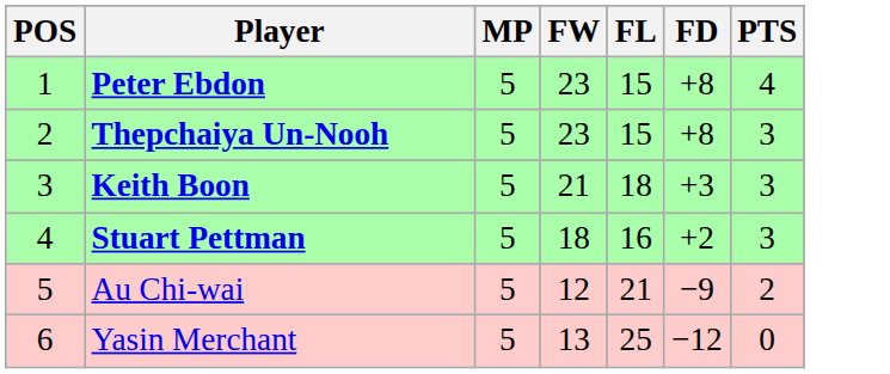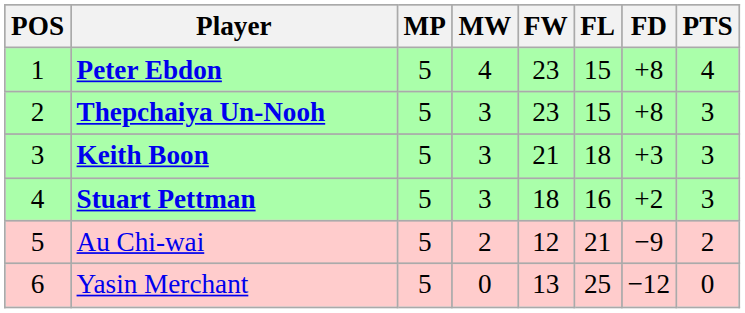 <table class="wikitable" style="text-align: center;">
 <tr>
 <th width=20>POS</th>
 <th width=185>Player</th>
 <th width=20>MP</th>
+<th width=20>MW</th>
 <th width=20>FW</th>
 <th width=20>FL</th>
 <th width=20>FD</th>
 <th width=20>PTS</th>
 </tr>
 <tr style="background:#aaffaa;">
 <td>1</td>
 <td style="text-align:left;"> <strong><a href='#'>Peter Ebdon</a></strong></td>
 <td>5</td>
+<td>4</td>
 <td>23</td>
 <td>15</td>
 <td>+8</td>
 <td>4</td>
 </tr>
 <tr style="background:#aaffaa;">
 <td>2</td>
 <td style="text-align:left;"> <strong><a href='#'>Thepchaiya Un-Nooh</a></strong></td>
 <td>5</td>
+<td>3</td>
 <td>23</td>
 <td>15</td>
 <td>+8</td>
 <td>3</td>
 </tr>
 <tr style="background:#aaffaa;">
 <td>3</td>
 <td style="text-align:left;"> <strong><a href='#'>Keith Boon</a></strong></td>
 <td>5</td>
+<td>3</td>
 <td>21</td>
 <td>18</td>
 <td>+3</td>
 <td>3</td>
 </tr>
 <tr style="background:#aaffaa;">
 <td>4</td>
 <td style="text-align:left;"> <strong><a href='#'>Stuart Pettman</a></strong></td>
 <td>5</td>
+<td>3</td>
 <td>18</td>
 <td>16</td>
 <td>+2</td>
 <td>3</td>
 </tr>
 <tr style="background:#fcc;">
 <td>5</td>
 <td style="text-align:left;"> <a href='#'>Au Chi-wai</a></td>
 <td>5</td>
+<td>2</td>
 <td>12</td>
 <td>21</td>
 <td>−9</td>
 <td>2</td>
 </tr>
 <tr style="background:#fcc;">
 <td>6</td>
 <td style="text-align:left;"> <a href='#'>Yasin Merchant</a></td>
 <td>5</td>
+<td>0</td>
 <td>13</td>
 <td>25</td>
 <td>−12</td>
 <td>0</td>
 </tr>
 </table>
